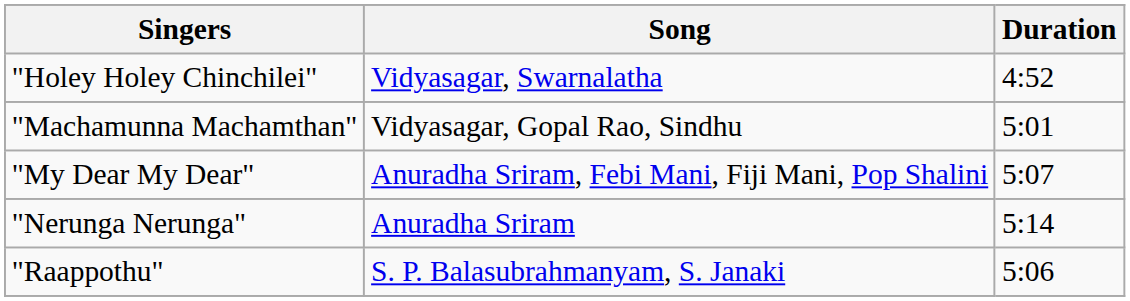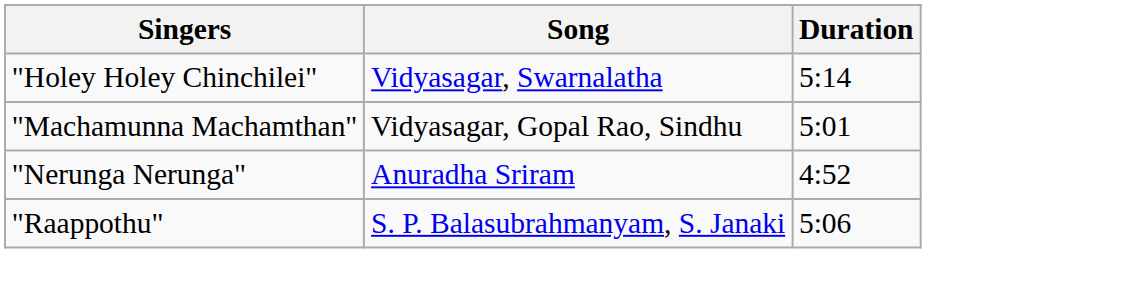 <table class="wikitable" style="font-size:95%;">
 <tr>
 <th>Singers</th>
 <th>Song</th>
 <th>Duration</th>
 </tr>
 <tr>
 <td>"Holey Holey Chinchilei"</td>
 <td><a href='#'>Vidyasagar</a>, <a href='#'>Swarnalatha</a></td>
-<td>4:52</td>
+<td>5:14</td>
 </tr>
 <tr>
 <td>"Machamunna Machamthan"</td>
 <td>Vidyasagar, Gopal Rao, Sindhu</td>
 <td>5:01</td>
 </tr>
 <tr>
-<td>"My Dear My Dear"</td>
-<td><a href='#'>Anuradha Sriram</a>, <a href='#'>Febi Mani</a>, Fiji Mani, <a href='#'>Pop Shalini</a></td>
-<td>5:07</td>
-</tr>
-<tr>
 <td>"Nerunga Nerunga"</td>
 <td><a href='#'>Anuradha Sriram</a></td>
-<td>5:14</td>
+<td>4:52</td>
 </tr>
 <tr>
 <td>"Raappothu"</td>
 <td><a href='#'>S. P. Balasubrahmanyam</a>, <a href='#'>S. Janaki</a></td>
 <td>5:06</td>
 </tr>
 </table>
